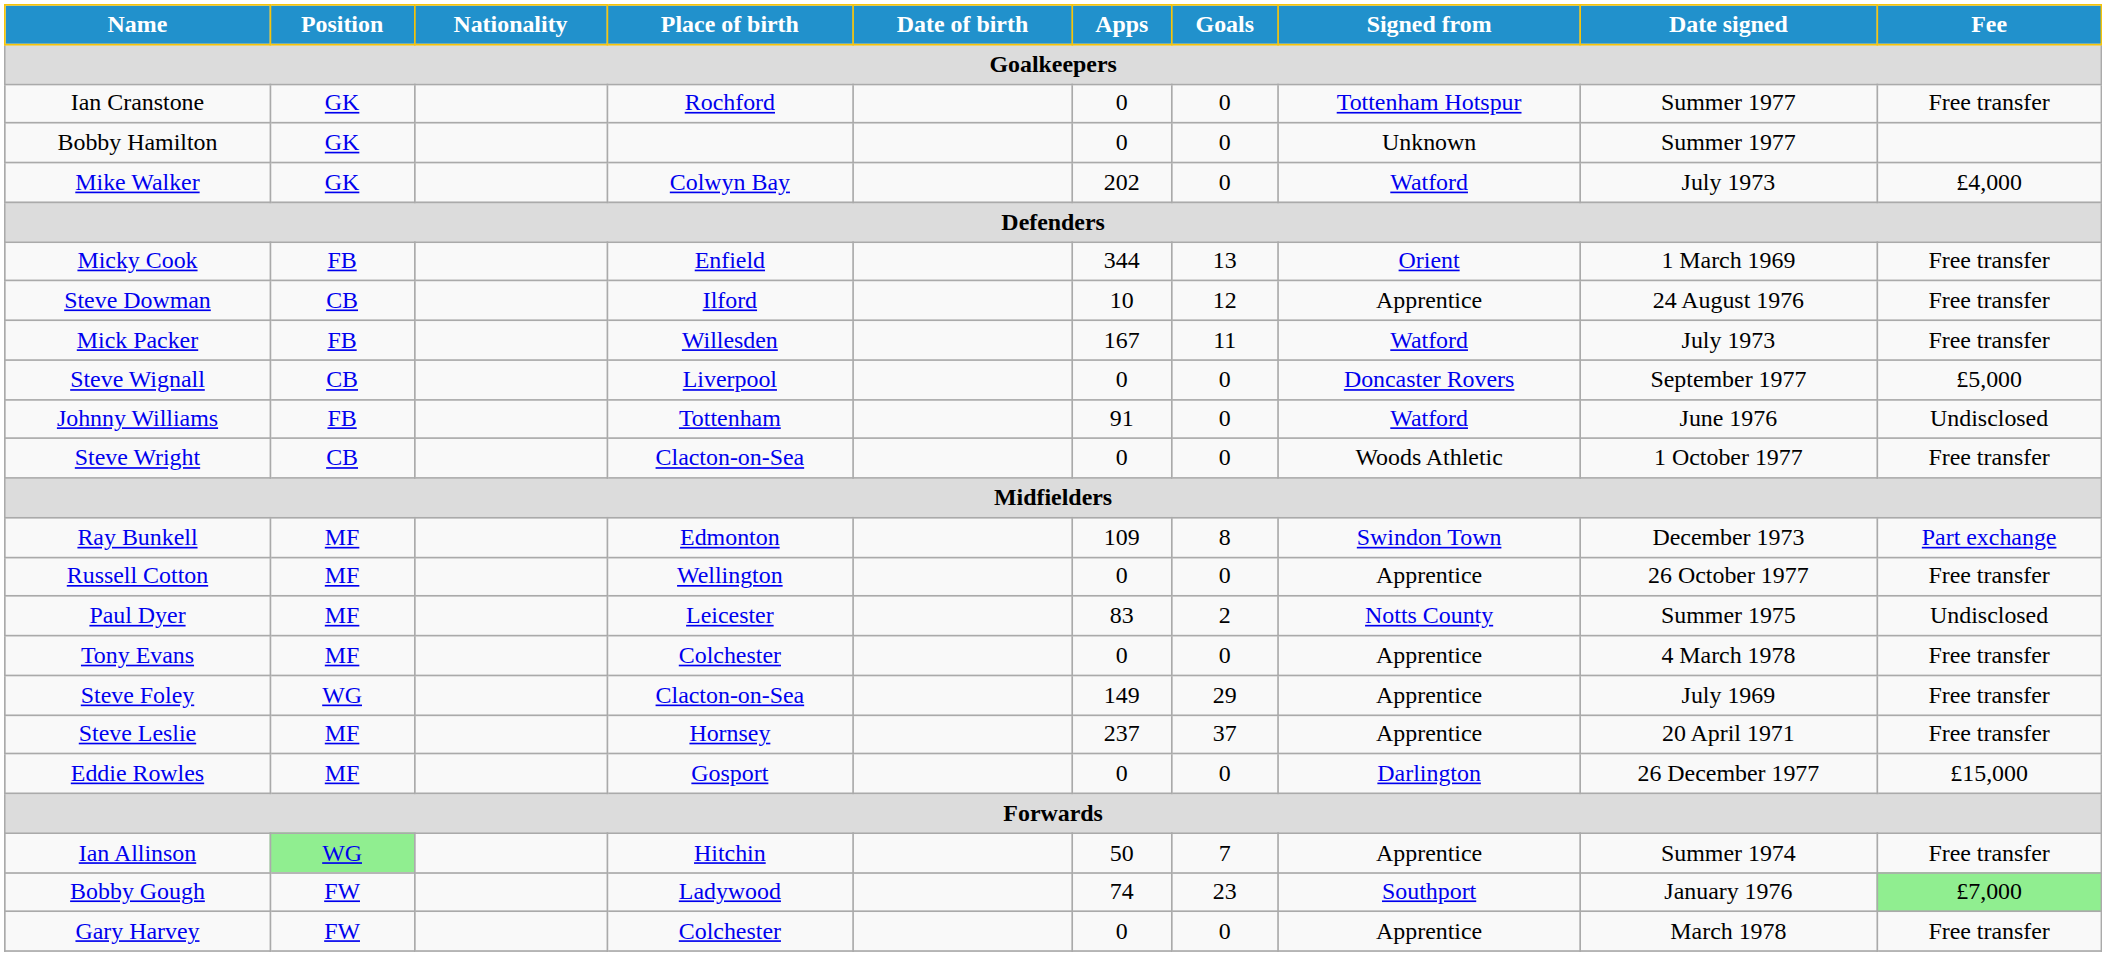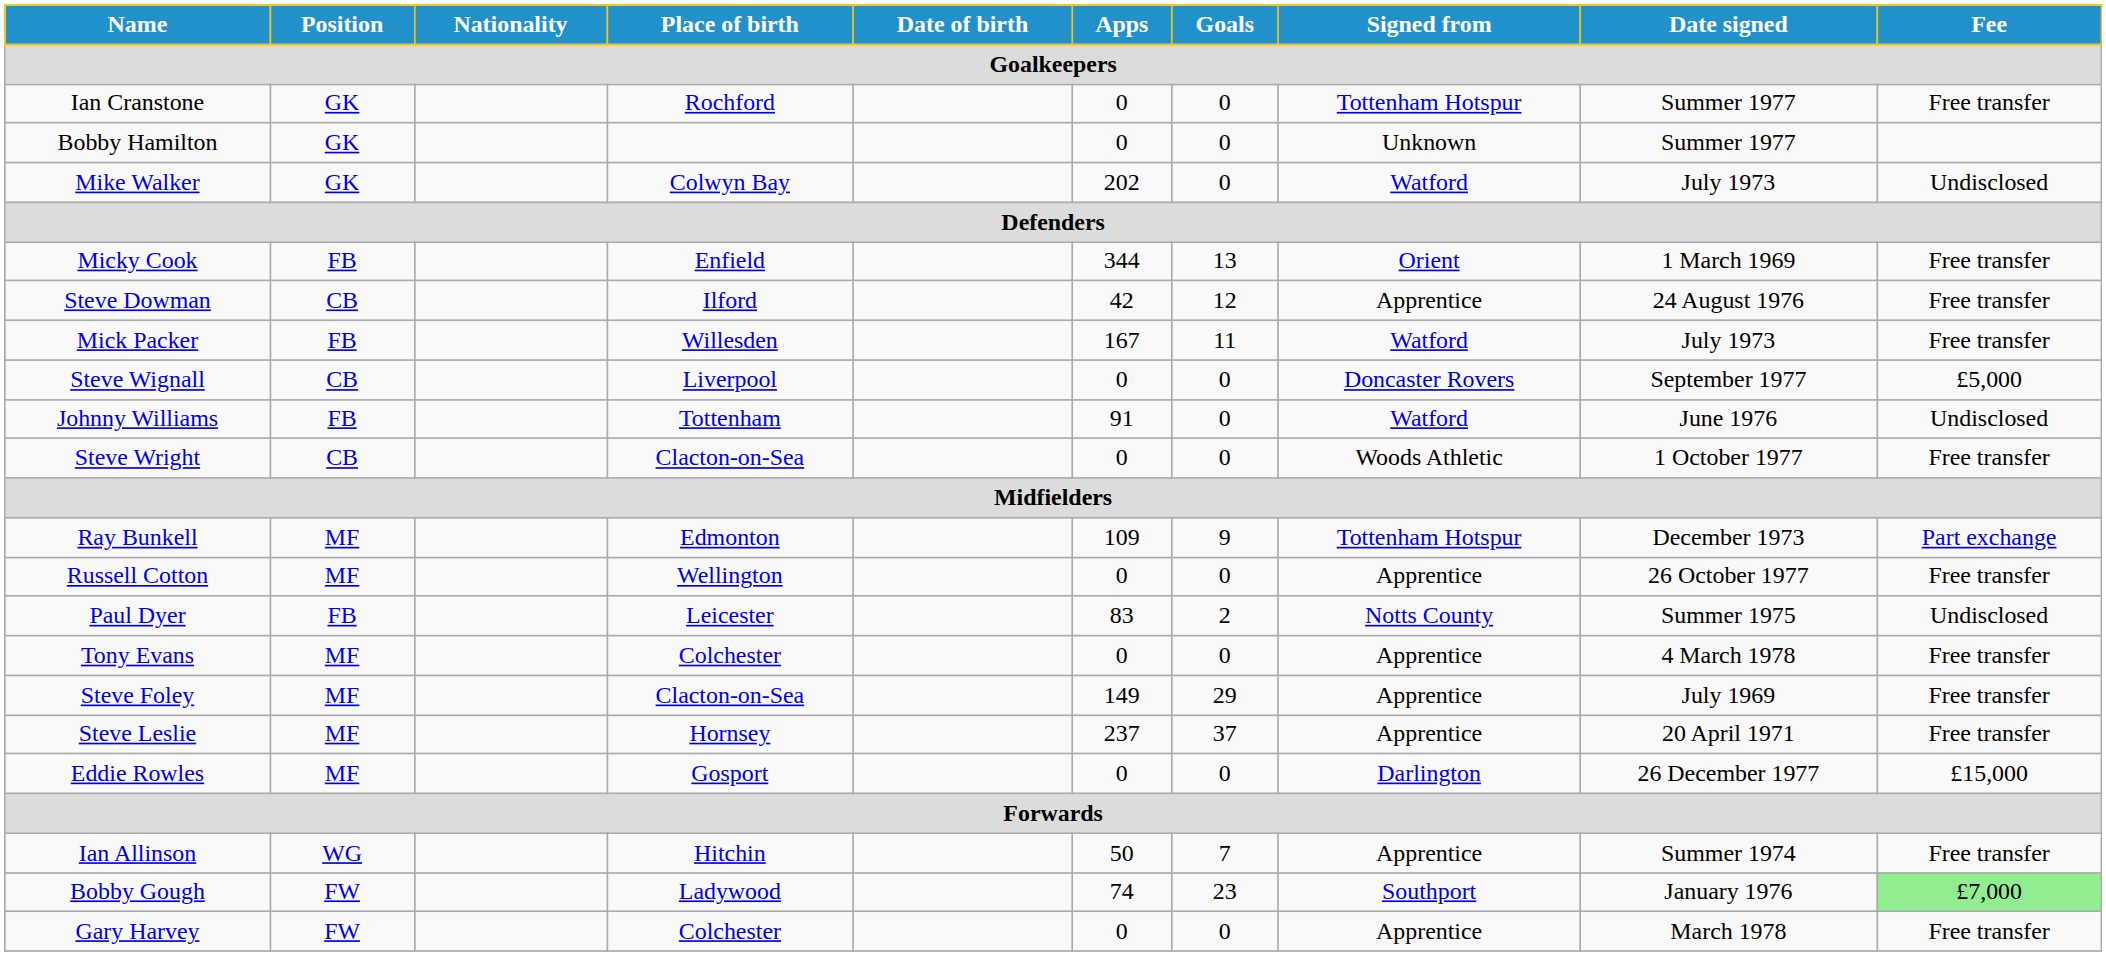 <table class="wikitable" style="text-align:center; font-size:90%; width:100%;">
 <tr>
 <th style="background:#2191CC; color:white; border:1px solid #F7C408; text-align:center;">Name</th>
 <th style="background:#2191CC; color:white; border:1px solid #F7C408; text-align:center;">Position</th>
 <th style="background:#2191CC; color:white; border:1px solid #F7C408; text-align:center;">Nationality</th>
 <th style="background:#2191CC; color:white; border:1px solid #F7C408; text-align:center;">Place of birth</th>
 <th style="background:#2191CC; color:white; border:1px solid #F7C408; text-align:center;">Date of birth</th>
 <th style="background:#2191CC; color:white; border:1px solid #F7C408; text-align:center;">Apps</th>
 <th style="background:#2191CC; color:white; border:1px solid #F7C408; text-align:center;">Goals</th>
 <th style="background:#2191CC; color:white; border:1px solid #F7C408; text-align:center;">Signed from</th>
 <th style="background:#2191CC; color:white; border:1px solid #F7C408; text-align:center;">Date signed</th>
 <th style="background:#2191CC; color:white; border:1px solid #F7C408; text-align:center;">Fee</th>
 </tr>
 <tr>
 <th colspan="12" style="background:#dcdcdc; text-align:center;">Goalkeepers</th>
 </tr>
 <tr>
 <td>Ian Cranstone</td>
 <td><a href='#'>GK</a></td>
 <td></td>
 <td><a href='#'>Rochford</a></td>
 <td></td>
 <td>0</td>
 <td>0</td>
 <td> <a href='#'>Tottenham Hotspur</a></td>
 <td>Summer 1977</td>
 <td>Free transfer</td>
 </tr>
 <tr>
 <td>Bobby Hamilton</td>
 <td><a href='#'>GK</a></td>
 <td></td>
 <td></td>
 <td></td>
 <td>0</td>
 <td>0</td>
 <td>Unknown</td>
 <td>Summer 1977</td>
 <td></td>
 </tr>
 <tr>
 <td><a href='#'>Mike Walker</a></td>
 <td><a href='#'>GK</a></td>
 <td></td>
 <td><a href='#'>Colwyn Bay</a></td>
 <td></td>
 <td>202</td>
 <td>0</td>
 <td> <a href='#'>Watford</a></td>
 <td>July 1973</td>
-<td>£4,000</td>
+<td>Undisclosed</td>
 </tr>
 <tr>
 <th colspan="12" style="background:#dcdcdc; text-align:center;">Defenders</th>
 </tr>
 <tr>
 <td><a href='#'>Micky Cook</a></td>
 <td><a href='#'>FB</a></td>
 <td></td>
 <td><a href='#'>Enfield</a></td>
 <td></td>
 <td>344</td>
 <td>13</td>
 <td> <a href='#'>Orient</a></td>
 <td>1 March 1969</td>
 <td>Free transfer</td>
 </tr>
 <tr>
 <td><a href='#'>Steve Dowman</a></td>
 <td><a href='#'>CB</a></td>
 <td></td>
 <td><a href='#'>Ilford</a></td>
 <td></td>
-<td>10</td>
+<td>42</td>
 <td>12</td>
 <td>Apprentice</td>
 <td>24 August 1976</td>
 <td>Free transfer</td>
 </tr>
 <tr>
 <td><a href='#'>Mick Packer</a></td>
 <td><a href='#'>FB</a></td>
 <td></td>
 <td><a href='#'>Willesden</a></td>
 <td></td>
 <td>167</td>
 <td>11</td>
 <td> <a href='#'>Watford</a></td>
 <td>July 1973</td>
 <td>Free transfer</td>
 </tr>
 <tr>
 <td><a href='#'>Steve Wignall</a></td>
 <td><a href='#'>CB</a></td>
 <td></td>
 <td><a href='#'>Liverpool</a></td>
 <td></td>
 <td>0</td>
 <td>0</td>
 <td> <a href='#'>Doncaster Rovers</a></td>
 <td>September 1977</td>
 <td>£5,000</td>
 </tr>
 <tr>
 <td><a href='#'>Johnny Williams</a></td>
 <td><a href='#'>FB</a></td>
 <td></td>
 <td><a href='#'>Tottenham</a></td>
 <td></td>
 <td>91</td>
 <td>0</td>
 <td> <a href='#'>Watford</a></td>
 <td>June 1976</td>
 <td>Undisclosed</td>
 </tr>
 <tr>
 <td><a href='#'>Steve Wright</a></td>
 <td><a href='#'>CB</a></td>
 <td></td>
 <td><a href='#'>Clacton-on-Sea</a></td>
 <td></td>
 <td>0</td>
 <td>0</td>
 <td> Woods Athletic</td>
 <td>1 October 1977</td>
 <td>Free transfer</td>
 </tr>
 <tr>
 <th colspan="12" style="background:#dcdcdc; text-align:center;">Midfielders</th>
 </tr>
 <tr>
 <td><a href='#'>Ray Bunkell</a></td>
 <td><a href='#'>MF</a></td>
 <td></td>
 <td><a href='#'>Edmonton</a></td>
 <td></td>
 <td>109</td>
-<td>8</td>
-<td> <a href='#'>Swindon Town</a></td>
+<td>9</td>
+<td> <a href='#'>Tottenham Hotspur</a></td>
 <td>December 1973</td>
 <td><a href='#'>Part exchange</a></td>
 </tr>
 <tr>
 <td><a href='#'>Russell Cotton</a></td>
 <td><a href='#'>MF</a></td>
 <td></td>
 <td><a href='#'>Wellington</a></td>
 <td></td>
 <td>0</td>
 <td>0</td>
 <td>Apprentice</td>
 <td>26 October 1977</td>
 <td>Free transfer</td>
 </tr>
 <tr>
 <td><a href='#'>Paul Dyer</a></td>
-<td><a href='#'>MF</a></td>
+<td><a href='#'>FB</a></td>
 <td></td>
 <td><a href='#'>Leicester</a></td>
 <td></td>
 <td>83</td>
 <td>2</td>
 <td> <a href='#'>Notts County</a></td>
 <td>Summer 1975</td>
 <td>Undisclosed</td>
 </tr>
 <tr>
 <td><a href='#'>Tony Evans</a></td>
 <td><a href='#'>MF</a></td>
 <td></td>
 <td><a href='#'>Colchester</a></td>
 <td></td>
 <td>0</td>
 <td>0</td>
 <td>Apprentice</td>
 <td>4 March 1978</td>
 <td>Free transfer</td>
 </tr>
 <tr>
 <td><a href='#'>Steve Foley</a></td>
-<td><a href='#'>WG</a></td>
+<td><a href='#'>MF</a></td>
 <td></td>
 <td><a href='#'>Clacton-on-Sea</a></td>
 <td></td>
 <td>149</td>
 <td>29</td>
 <td>Apprentice</td>
 <td>July 1969</td>
 <td>Free transfer</td>
 </tr>
 <tr>
 <td><a href='#'>Steve Leslie</a></td>
 <td><a href='#'>MF</a></td>
 <td></td>
 <td><a href='#'>Hornsey</a></td>
 <td></td>
 <td>237</td>
 <td>37</td>
 <td>Apprentice</td>
 <td>20 April 1971</td>
 <td>Free transfer</td>
 </tr>
 <tr>
 <td><a href='#'>Eddie Rowles</a></td>
 <td><a href='#'>MF</a></td>
 <td></td>
 <td><a href='#'>Gosport</a></td>
 <td></td>
 <td>0</td>
 <td>0</td>
 <td> <a href='#'>Darlington</a></td>
 <td>26 December 1977</td>
 <td>£15,000</td>
 </tr>
 <tr>
 <th colspan="12" style="background:#dcdcdc; text-align:center;">Forwards</th>
 </tr>
 <tr>
 <td><a href='#'>Ian Allinson</a></td>
-<td style="background: lightgreen;"><a href='#'>WG</a></td>
+<td><a href='#'>WG</a></td>
 <td></td>
 <td><a href='#'>Hitchin</a></td>
 <td></td>
 <td>50</td>
 <td>7</td>
 <td>Apprentice</td>
 <td>Summer 1974</td>
 <td>Free transfer</td>
 </tr>
 <tr>
 <td><a href='#'>Bobby Gough</a></td>
 <td><a href='#'>FW</a></td>
 <td></td>
 <td><a href='#'>Ladywood</a></td>
 <td></td>
 <td>74</td>
 <td>23</td>
 <td> <a href='#'>Southport</a></td>
 <td>January 1976</td>
 <td style="background: lightgreen;">£7,000</td>
 </tr>
 <tr>
 <td><a href='#'>Gary Harvey</a></td>
 <td><a href='#'>FW</a></td>
 <td></td>
 <td><a href='#'>Colchester</a></td>
 <td></td>
 <td>0</td>
 <td>0</td>
 <td>Apprentice</td>
 <td>March 1978</td>
 <td>Free transfer</td>
 </tr>
 </table>
